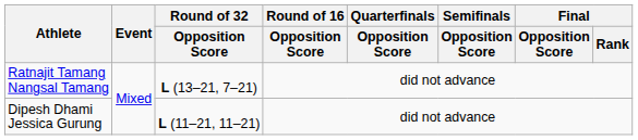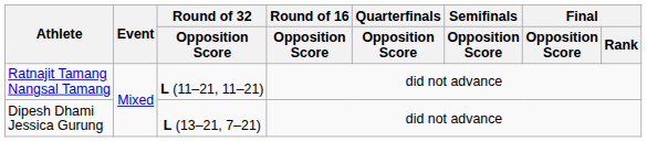 <table class=wikitable style=font-size:90%;text-align:center>
 <tr>
 <th rowspan="2">Athlete</th>
 <th rowspan="2">Event</th>
 <th>Round of 32</th>
 <th>Round of 16</th>
 <th>Quarterfinals</th>
 <th>Semifinals</th>
 <th colspan="2">Final</th>
 </tr>
 <tr>
 <th>Opposition<br>Score</th>
 <th>Opposition<br>Score</th>
 <th>Opposition<br>Score</th>
 <th>Opposition<br>Score</th>
 <th>Opposition<br>Score</th>
 <th>Rank</th>
 </tr>
 <tr>
 <td align=left><a href='#'>Ratnajit Tamang</a> <br> <a href='#'>Nangsal Tamang</a></td>
 <td align=center rowspan=2><a href='#'>Mixed</a></td>
-<td><br><strong>L</strong> (13–21, 7–21)</td>
+<td><br><strong>L</strong> (11–21, 11–21)</td>
 <td colspan=5>did not advance</td>
 </tr>
 <tr>
 <td align=left>Dipesh Dhami <br> Jessica Gurung</td>
-<td><br><strong>L</strong> (11–21, 11–21)</td>
+<td><br><strong>L</strong> (13–21, 7–21)</td>
 <td colspan=5>did not advance</td>
 </tr>
 </table>
